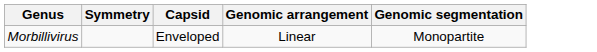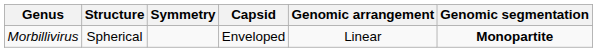 <table class="wikitable sortable" style="text-align:center">
 <tr>
 <th>Genus</th>
+<th>Structure</th>
 <th>Symmetry</th>
 <th>Capsid</th>
 <th>Genomic arrangement</th>
 <th>Genomic segmentation</th>
 </tr>
 <tr>
 <td><em>Morbillivirus</em></td>
+<td>Spherical</td>
 <td></td>
 <td>Enveloped</td>
 <td>Linear</td>
-<td>Monopartite</td>
+<td><strong>Monopartite</strong></td>
 </tr>
 </table>
